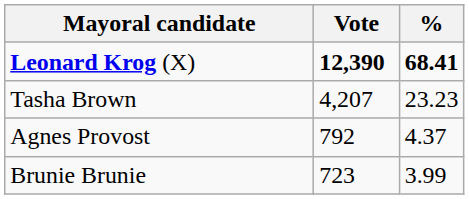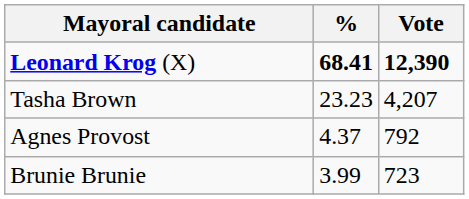 <table class="wikitable">
 <tr>
 <th width="200px">Mayoral candidate</th>
+<th width="30px">%</th>
 <th width="50px">Vote</th>
-<th width="30px">%</th>
 </tr>
 <tr>
 <td><strong><a href='#'>Leonard Krog</a></strong> (X) </td>
+<td><strong>68.41</strong></td>
 <td><strong>12,390</strong></td>
-<td><strong>68.41</strong></td>
 </tr>
 <tr>
 <td>Tasha Brown</td>
+<td>23.23</td>
 <td>4,207</td>
-<td>23.23</td>
 </tr>
 <tr>
 <td>Agnes Provost</td>
+<td>4.37</td>
 <td>792</td>
-<td>4.37</td>
 </tr>
 <tr>
 <td>Brunie Brunie</td>
+<td>3.99</td>
 <td>723</td>
-<td>3.99</td>
 </tr>
 </table>
